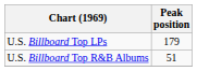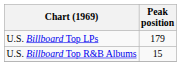 <table class="wikitable">
 <tr>
 <th>Chart (1969)</th>
 <th>Peak<br>position</th>
 </tr>
 <tr>
 <td>U.S. <a href='#'><em>Billboard</em> Top LPs</a></td>
 <td align="center">179</td>
 </tr>
 <tr>
 <td>U.S. <a href='#'><em>Billboard</em> Top R&B Albums</a></td>
-<td align="center">51</td>
+<td align="center">15</td>
 </tr>
 <tr>
 </tr>
 </table>
